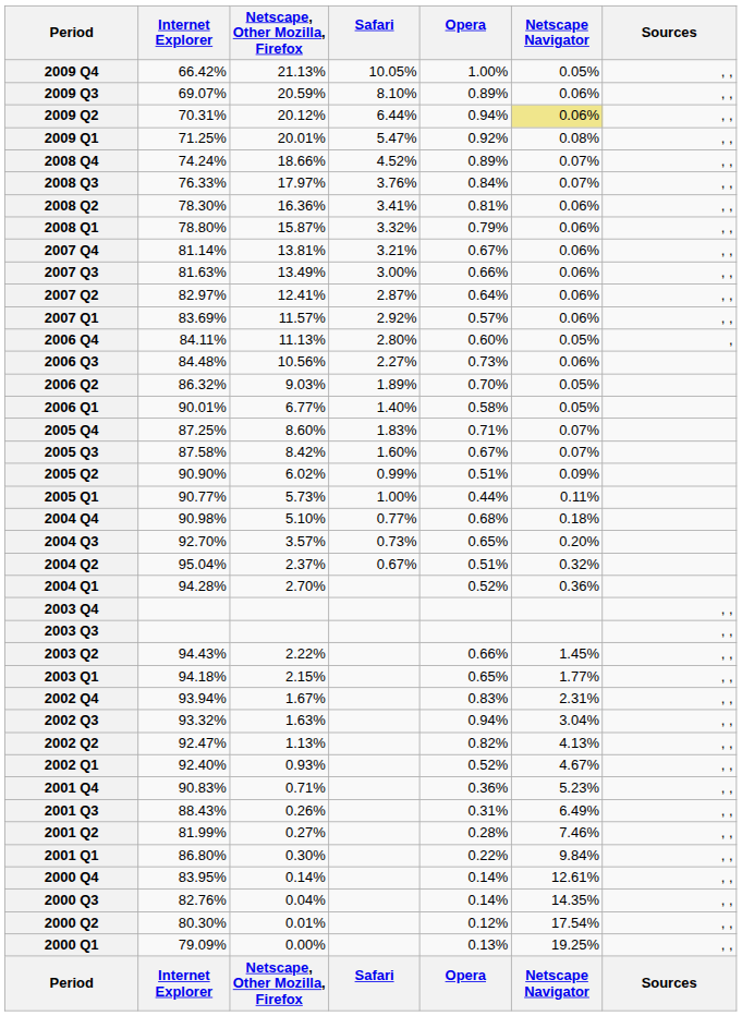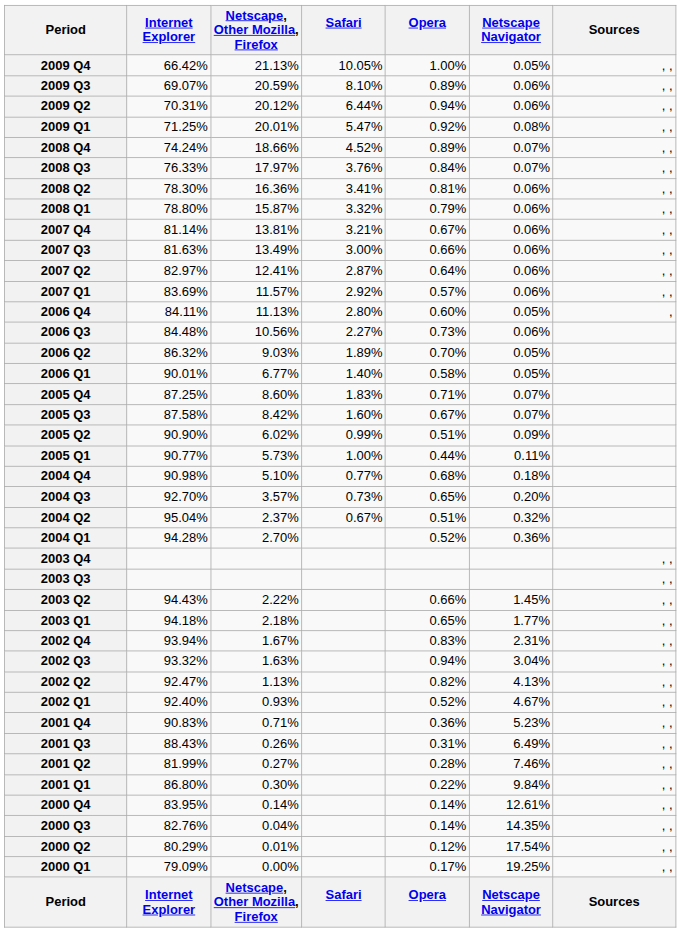 <table class="wikitable plainrowheaders sortable" style="float:left;text-align:right;white-space:nowrap">
 <tr>
 <th scope="col" style="width:9em">Period<br></th>
 <th scope="col" style="width:6em"><a href='#'>Internet<br>Explorer</a><br></th>
 <th scope="col" style="width:6em"><a href='#'>Netscape</a>, <br><a href='#'>Other Mozilla</a>, <br><a href='#'>Firefox</a></th>
 <th scope="col" style="width:6em"><a href='#'>Safari</a><br><br></th>
 <th scope="col" style="width:6em"><a href='#'>Opera</a><br><br></th>
 <th scope="col" style="width:6em"><a href='#'>Netscape<br>Navigator</a><br></th>
 <th scope="col" style="width:9em">Sources<br></th>
 </tr>
 <tr>
 <th scope="row">2009 Q4</th>
 <td>66.42%</td>
 <td>21.13%</td>
 <td>10.05%</td>
 <td>1.00%</td>
 <td>0.05%</td>
 <td>, , </td>
 </tr>
 <tr>
 <th scope="row">2009 Q3</th>
 <td>69.07%</td>
 <td>20.59%</td>
 <td>8.10%</td>
 <td>0.89%</td>
 <td>0.06%</td>
 <td>, , </td>
 </tr>
 <tr>
 <th scope="row">2009 Q2</th>
 <td>70.31%</td>
 <td>20.12%</td>
 <td>6.44%</td>
 <td>0.94%</td>
-<td style="background: khaki;">0.06%</td>
+<td>0.06%</td>
 <td>, , </td>
 </tr>
 <tr>
 <th scope="row">2009 Q1</th>
 <td>71.25%</td>
 <td>20.01%</td>
 <td>5.47%</td>
 <td>0.92%</td>
 <td>0.08%</td>
 <td>, , </td>
 </tr>
 <tr>
 <th scope="row">2008 Q4</th>
 <td>74.24%</td>
 <td>18.66%</td>
 <td>4.52%</td>
 <td>0.89%</td>
 <td>0.07%</td>
 <td>, , </td>
 </tr>
 <tr>
 <th scope="row">2008 Q3</th>
 <td>76.33%</td>
 <td>17.97%</td>
 <td>3.76%</td>
 <td>0.84%</td>
 <td>0.07%</td>
 <td>, , </td>
 </tr>
 <tr>
 <th scope="row">2008 Q2</th>
 <td>78.30%</td>
 <td>16.36%</td>
 <td>3.41%</td>
 <td>0.81%</td>
 <td>0.06%</td>
 <td>, , </td>
 </tr>
 <tr>
 <th scope="row">2008 Q1</th>
 <td>78.80%</td>
 <td>15.87%</td>
 <td>3.32%</td>
 <td>0.79%</td>
 <td>0.06%</td>
 <td>, , </td>
 </tr>
 <tr>
 <th scope="row">2007 Q4</th>
 <td>81.14%</td>
 <td>13.81%</td>
 <td>3.21%</td>
 <td>0.67%</td>
 <td>0.06%</td>
 <td>, , </td>
 </tr>
 <tr>
 <th scope="row">2007 Q3</th>
 <td>81.63%</td>
 <td>13.49%</td>
 <td>3.00%</td>
 <td>0.66%</td>
 <td>0.06%</td>
 <td>, , </td>
 </tr>
 <tr>
 <th scope="row">2007 Q2</th>
 <td>82.97%</td>
 <td>12.41%</td>
 <td>2.87%</td>
 <td>0.64%</td>
 <td>0.06%</td>
 <td>, , </td>
 </tr>
 <tr>
 <th scope="row">2007 Q1</th>
 <td>83.69%</td>
 <td>11.57%</td>
 <td>2.92%</td>
 <td>0.57%</td>
 <td>0.06%</td>
 <td>, , </td>
 </tr>
 <tr>
 <th scope="row">2006 Q4</th>
 <td>84.11%</td>
 <td>11.13%</td>
 <td>2.80%</td>
 <td>0.60%</td>
 <td>0.05%</td>
 <td> ,  </td>
 </tr>
 <tr>
 <th scope="row">2006 Q3</th>
 <td>84.48%</td>
 <td>10.56%</td>
 <td>2.27%</td>
 <td>0.73%</td>
 <td>0.06%</td>
 <td> </td>
 </tr>
 <tr>
 <th scope="row">2006 Q2</th>
 <td>86.32%</td>
 <td>9.03%</td>
 <td>1.89%</td>
 <td>0.70%</td>
 <td>0.05%</td>
 <td> </td>
 </tr>
 <tr>
 <th scope="row">2006 Q1</th>
 <td>90.01%</td>
 <td>6.77%</td>
 <td>1.40%</td>
 <td>0.58%</td>
 <td>0.05%</td>
 <td> </td>
 </tr>
 <tr>
 <th scope="row">2005 Q4</th>
 <td>87.25%</td>
 <td>8.60%</td>
 <td>1.83%</td>
 <td>0.71%</td>
 <td>0.07%</td>
 <td> </td>
 </tr>
 <tr>
 <th scope="row">2005 Q3</th>
 <td>87.58%</td>
 <td>8.42%</td>
 <td>1.60%</td>
 <td>0.67%</td>
 <td>0.07%</td>
 <td> </td>
 </tr>
 <tr>
 <th scope="row">2005 Q2</th>
 <td>90.90%</td>
 <td>6.02%</td>
 <td>0.99%</td>
 <td>0.51%</td>
 <td>0.09%</td>
 <td> </td>
 </tr>
 <tr>
 <th scope="row">2005 Q1</th>
 <td>90.77%</td>
 <td>5.73%</td>
 <td>1.00%</td>
 <td>0.44%</td>
 <td>0.11%</td>
 <td> </td>
 </tr>
 <tr>
 <th scope="row">2004 Q4</th>
 <td>90.98%</td>
 <td>5.10%</td>
 <td>0.77%</td>
 <td>0.68%</td>
 <td>0.18%</td>
 <td> </td>
 </tr>
 <tr>
 <th scope="row">2004 Q3</th>
 <td>92.70%</td>
 <td>3.57%</td>
 <td>0.73%</td>
 <td>0.65%</td>
 <td>0.20%</td>
 <td> </td>
 </tr>
 <tr>
 <th scope="row">2004 Q2</th>
 <td>95.04%</td>
 <td>2.37%</td>
 <td>0.67%</td>
 <td>0.51%</td>
 <td>0.32%</td>
 <td> </td>
 </tr>
 <tr>
 <th scope="row">2004 Q1</th>
 <td>94.28%</td>
 <td>2.70%</td>
 <td></td>
 <td>0.52%</td>
 <td>0.36%</td>
 <td> </td>
 </tr>
 <tr>
 <th scope="row">2003 Q4</th>
 <td></td>
 <td></td>
 <td></td>
 <td></td>
 <td></td>
 <td>, , </td>
 </tr>
 <tr>
 <th scope="row">2003 Q3</th>
 <td></td>
 <td></td>
 <td></td>
 <td></td>
 <td></td>
 <td>, , </td>
 </tr>
 <tr>
 <th scope="row">2003 Q2</th>
 <td>94.43%</td>
 <td>2.22%</td>
 <td></td>
 <td>0.66%</td>
 <td>1.45%</td>
 <td>, , </td>
 </tr>
 <tr>
 <th scope="row">2003 Q1</th>
 <td>94.18%</td>
-<td>2.15%</td>
+<td>2.18%</td>
 <td></td>
 <td>0.65%</td>
 <td>1.77%</td>
 <td>, , </td>
 </tr>
 <tr>
 <th scope="row">2002 Q4</th>
 <td>93.94%</td>
 <td>1.67%</td>
 <td></td>
 <td>0.83%</td>
 <td>2.31%</td>
 <td>, , </td>
 </tr>
 <tr>
 <th scope="row">2002 Q3</th>
 <td>93.32%</td>
 <td>1.63%</td>
 <td></td>
 <td>0.94%</td>
 <td>3.04%</td>
 <td>, , </td>
 </tr>
 <tr>
 <th scope="row">2002 Q2</th>
 <td>92.47%</td>
 <td>1.13%</td>
 <td></td>
 <td>0.82%</td>
 <td>4.13%</td>
 <td>, , </td>
 </tr>
 <tr>
 <th scope="row">2002 Q1</th>
 <td>92.40%</td>
 <td>0.93%</td>
 <td></td>
 <td>0.52%</td>
 <td>4.67%</td>
 <td>, , </td>
 </tr>
 <tr>
 <th scope="row">2001 Q4</th>
 <td>90.83%</td>
 <td>0.71%</td>
 <td></td>
 <td>0.36%</td>
 <td>5.23%</td>
 <td>, , </td>
 </tr>
 <tr>
 <th scope="row">2001 Q3</th>
 <td>88.43%</td>
 <td>0.26%</td>
 <td></td>
 <td>0.31%</td>
 <td>6.49%</td>
 <td>, , </td>
 </tr>
 <tr>
 <th scope="row">2001 Q2</th>
 <td>81.99%</td>
 <td>0.27%</td>
 <td></td>
 <td>0.28%</td>
 <td>7.46%</td>
 <td>, , </td>
 </tr>
 <tr>
 <th scope="row">2001 Q1</th>
 <td>86.80%</td>
 <td>0.30%</td>
 <td></td>
 <td>0.22%</td>
 <td>9.84%</td>
 <td>, , </td>
 </tr>
 <tr>
 <th scope="row">2000 Q4</th>
 <td>83.95%</td>
 <td>0.14%</td>
 <td></td>
 <td>0.14%</td>
 <td>12.61%</td>
 <td>, , </td>
 </tr>
 <tr>
 <th scope="row">2000 Q3</th>
 <td>82.76%</td>
 <td>0.04%</td>
 <td></td>
 <td>0.14%</td>
 <td>14.35%</td>
 <td>, , </td>
 </tr>
 <tr>
 <th scope="row">2000 Q2</th>
-<td>80.30%</td>
+<td>80.29%</td>
 <td>0.01%</td>
 <td></td>
 <td>0.12%</td>
 <td>17.54%</td>
 <td>, , </td>
 </tr>
 <tr>
 <th scope="row">2000 Q1</th>
 <td>79.09%</td>
 <td>0.00%</td>
 <td></td>
-<td>0.13%</td>
+<td>0.17%</td>
 <td>19.25%</td>
 <td>, , </td>
 </tr>
 <tr>
 <th scope="col" style="width:9em">Period<br></th>
 <th scope="col" style="width:6em"><a href='#'>Internet<br>Explorer</a><br></th>
 <th scope="col" style="width:6em"><a href='#'>Netscape</a>, <br><a href='#'>Other Mozilla</a>, <br><a href='#'>Firefox</a></th>
 <th scope="col" style="width:6em"><a href='#'>Safari</a><br><br></th>
 <th scope="col" style="width:6em"><a href='#'>Opera</a><br><br></th>
 <th scope="col" style="width:6em"><a href='#'>Netscape<br>Navigator</a><br></th>
 <th scope="col" style="width:9em">Sources<br></th>
 </tr>
 </table>
